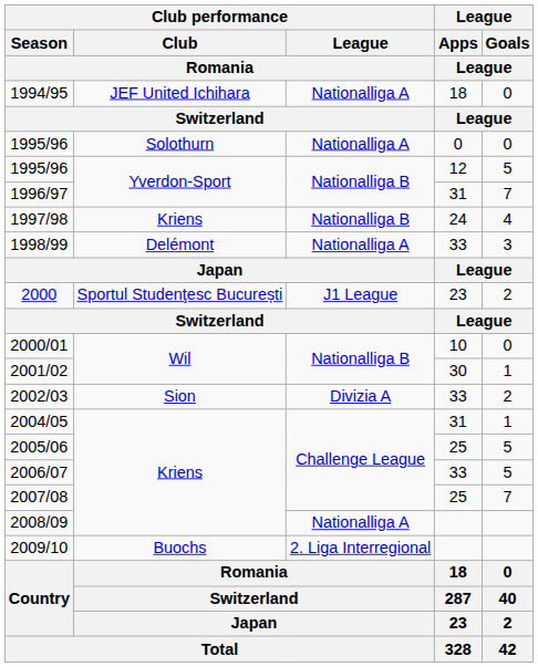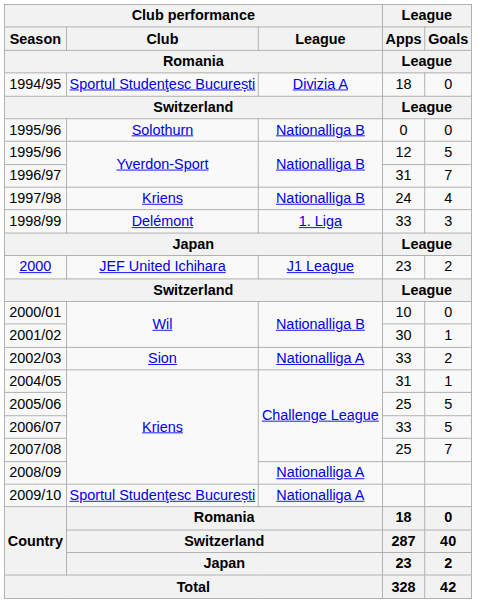 <table class="wikitable" style="text-align:center;">
 <tr>
 <th colspan=3>Club performance</th>
 <th colspan=2>League</th>
 </tr>
 <tr>
 <th>Season</th>
 <th>Club</th>
 <th>League</th>
 <th>Apps</th>
 <th>Goals</th>
 </tr>
 <tr>
 <th colspan=3>Romania</th>
 <th colspan=2>League</th>
 </tr>
 <tr>
 <td>1994/95</td>
-<td><a href='#'>JEF United Ichihara</a></td>
-<td><a href='#'>Nationalliga A</a></td>
+<td><a href='#'>Sportul Studenţesc București</a></td>
+<td><a href='#'>Divizia A</a></td>
 <td>18</td>
 <td>0</td>
 </tr>
 <tr>
 <th colspan=3>Switzerland</th>
 <th colspan=2>League</th>
 </tr>
 <tr>
 <td>1995/96</td>
 <td><a href='#'>Solothurn</a></td>
-<td><a href='#'>Nationalliga A</a></td>
+<td><a href='#'>Nationalliga B</a></td>
 <td>0</td>
 <td>0</td>
 </tr>
 <tr>
 <td>1995/96</td>
 <td rowspan="2"><a href='#'>Yverdon-Sport</a></td>
 <td rowspan="2"><a href='#'>Nationalliga B</a></td>
 <td>12</td>
 <td>5</td>
 </tr>
 <tr>
 <td>1996/97</td>
 <td>31</td>
 <td>7</td>
 </tr>
 <tr>
 <td>1997/98</td>
 <td><a href='#'>Kriens</a></td>
 <td><a href='#'>Nationalliga B</a></td>
 <td>24</td>
 <td>4</td>
 </tr>
 <tr>
 <td>1998/99</td>
 <td><a href='#'>Delémont</a></td>
-<td><a href='#'>Nationalliga A</a></td>
+<td><a href='#'>1. Liga</a></td>
 <td>33</td>
 <td>3</td>
 </tr>
 <tr>
 <th colspan=3>Japan</th>
 <th colspan=2>League</th>
 </tr>
 <tr>
 <td><a href='#'>2000</a></td>
-<td><a href='#'>Sportul Studenţesc București</a></td>
+<td><a href='#'>JEF United Ichihara</a></td>
 <td><a href='#'>J1 League</a></td>
 <td>23</td>
 <td>2</td>
 </tr>
 <tr>
 <th colspan=3>Switzerland</th>
 <th colspan=2>League</th>
 </tr>
 <tr>
 <td>2000/01</td>
 <td rowspan="2"><a href='#'>Wil</a></td>
 <td rowspan="2"><a href='#'>Nationalliga B</a></td>
 <td>10</td>
 <td>0</td>
 </tr>
 <tr>
 <td>2001/02</td>
 <td>30</td>
 <td>1</td>
 </tr>
 <tr>
 <td>2002/03</td>
 <td><a href='#'>Sion</a></td>
-<td><a href='#'>Divizia A</a></td>
+<td><a href='#'>Nationalliga A</a></td>
 <td>33</td>
 <td>2</td>
 </tr>
 <tr>
 <td>2004/05</td>
 <td rowspan="5"><a href='#'>Kriens</a></td>
 <td rowspan="4"><a href='#'>Challenge League</a></td>
 <td>31</td>
 <td>1</td>
 </tr>
 <tr>
 <td>2005/06</td>
 <td>25</td>
 <td>5</td>
 </tr>
 <tr>
 <td>2006/07</td>
 <td>33</td>
 <td>5</td>
 </tr>
 <tr>
 <td>2007/08</td>
 <td>25</td>
 <td>7</td>
 </tr>
 <tr>
 <td>2008/09</td>
 <td><a href='#'>Nationalliga A</a></td>
 <td></td>
 <td></td>
 </tr>
 <tr>
 <td>2009/10</td>
-<td><a href='#'>Buochs</a></td>
-<td><a href='#'>2. Liga Interregional</a></td>
+<td><a href='#'>Sportul Studenţesc București</a></td>
+<td><a href='#'>Nationalliga A</a></td>
 <td></td>
 <td></td>
 </tr>
 <tr>
 <th rowspan=3>Country</th>
 <th colspan=2>Romania</th>
 <th>18</th>
 <th>0</th>
 </tr>
 <tr>
 <th colspan=2>Switzerland</th>
 <th>287</th>
 <th>40</th>
 </tr>
 <tr>
 <th colspan=2>Japan</th>
 <th>23</th>
 <th>2</th>
 </tr>
 <tr>
 <th colspan=3>Total</th>
 <th>328</th>
 <th>42</th>
 </tr>
 </table>
